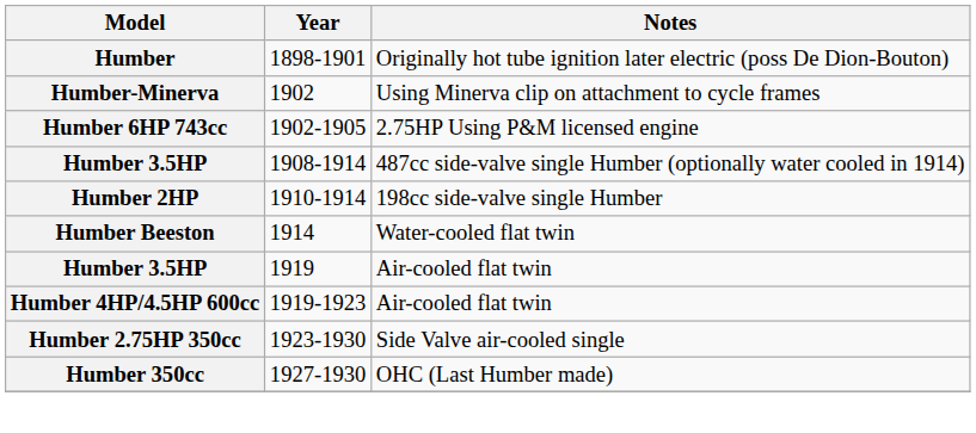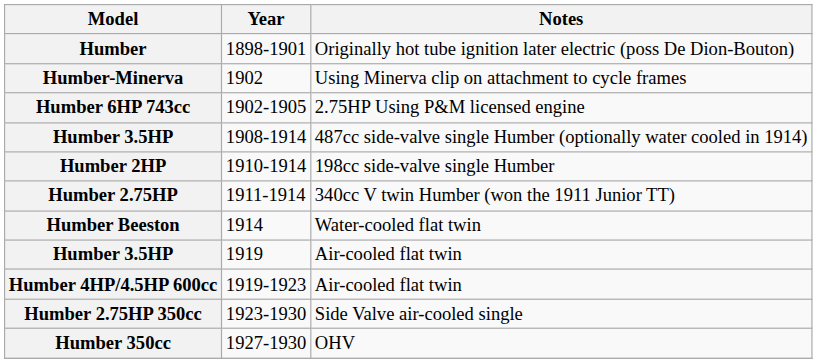 <table class="wikitable">
 <tr>
 <th>Model</th>
 <th>Year</th>
 <th>Notes</th>
 </tr>
 <tr>
 <th>Humber</th>
 <td>1898-1901</td>
 <td>Originally hot tube ignition later electric (poss De Dion-Bouton)</td>
 </tr>
 <tr>
 <th>Humber-Minerva</th>
 <td>1902</td>
 <td>Using Minerva clip on attachment to cycle frames</td>
 </tr>
 <tr>
 <th scope= "row">Humber 6HP 743cc</th>
 <td>1902-1905</td>
 <td>2.75HP Using P&M licensed engine</td>
 </tr>
 <tr>
 <th scope= "row">Humber 3.5HP</th>
 <td>1908-1914</td>
 <td>487cc side-valve single Humber (optionally water cooled in 1914)</td>
 </tr>
 <tr>
 <th scope= "row">Humber 2HP</th>
 <td>1910-1914</td>
 <td>198cc side-valve single Humber</td>
 </tr>
 <tr>
+<th scope= "row">Humber 2.75HP</th>
+<td>1911-1914</td>
+<td>340cc V twin Humber (won the 1911 Junior TT)</td>
+</tr>
+<tr>
 <th>Humber Beeston</th>
 <td>1914</td>
 <td>Water-cooled flat twin</td>
 </tr>
 <tr>
 <th scope= "row">Humber 3.5HP</th>
 <td>1919</td>
 <td>Air-cooled flat twin</td>
 </tr>
 <tr>
 <th scope= "row">Humber 4HP/4.5HP 600cc</th>
 <td>1919-1923</td>
 <td>Air-cooled flat twin</td>
 </tr>
 <tr>
 <th scope= "row">Humber 2.75HP 350cc</th>
 <td>1923-1930</td>
 <td>Side Valve air-cooled single</td>
 </tr>
 <tr>
 <th scope= "row">Humber 350cc</th>
 <td>1927-1930</td>
-<td>OHC (Last Humber made)</td>
+<td>OHV</td>
 </tr>
 <tr>
 </tr>
 </table>
